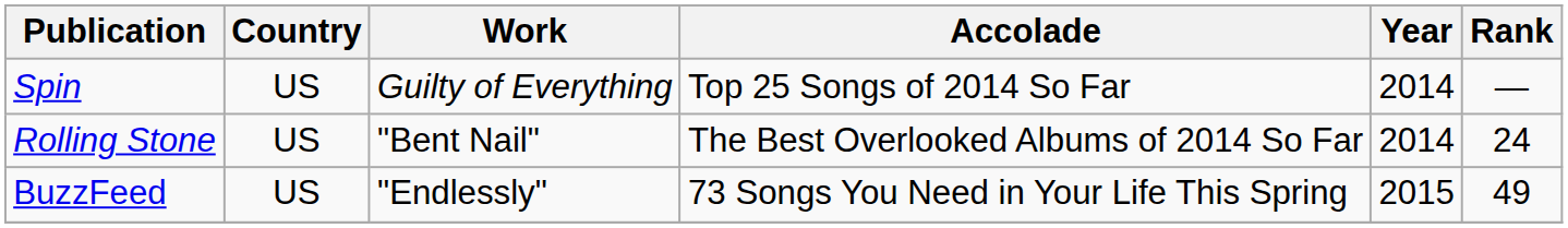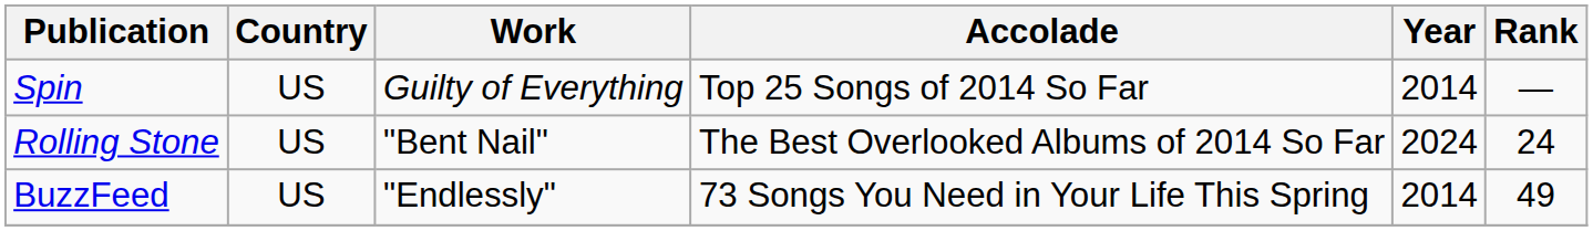 <table class="wikitable sortable">
 <tr>
 <th>Publication</th>
 <th>Country</th>
 <th>Work</th>
 <th>Accolade</th>
 <th>Year</th>
 <th>Rank</th>
 </tr>
 <tr>
 <td><em><a href='#'>Spin</a></em></td>
 <td align="center">US</td>
 <td><em>Guilty of Everything</em></td>
 <td>Top 25 Songs of 2014 So Far</td>
 <td>2014</td>
 <td align="center">—</td>
 </tr>
 <tr>
 <td><em><a href='#'>Rolling Stone</a></em></td>
 <td align="center">US</td>
 <td>"Bent Nail"</td>
 <td>The Best Overlooked Albums of 2014 So Far</td>
-<td>2014</td>
+<td>2024</td>
 <td align="center">24</td>
 </tr>
 <tr>
 <td><a href='#'>BuzzFeed</a></td>
 <td align="center">US</td>
 <td>"Endlessly"</td>
 <td>73 Songs You Need in Your Life This Spring</td>
-<td>2015</td>
+<td>2014</td>
 <td align="center">49</td>
 </tr>
 <tr>
 </tr>
 </table>
